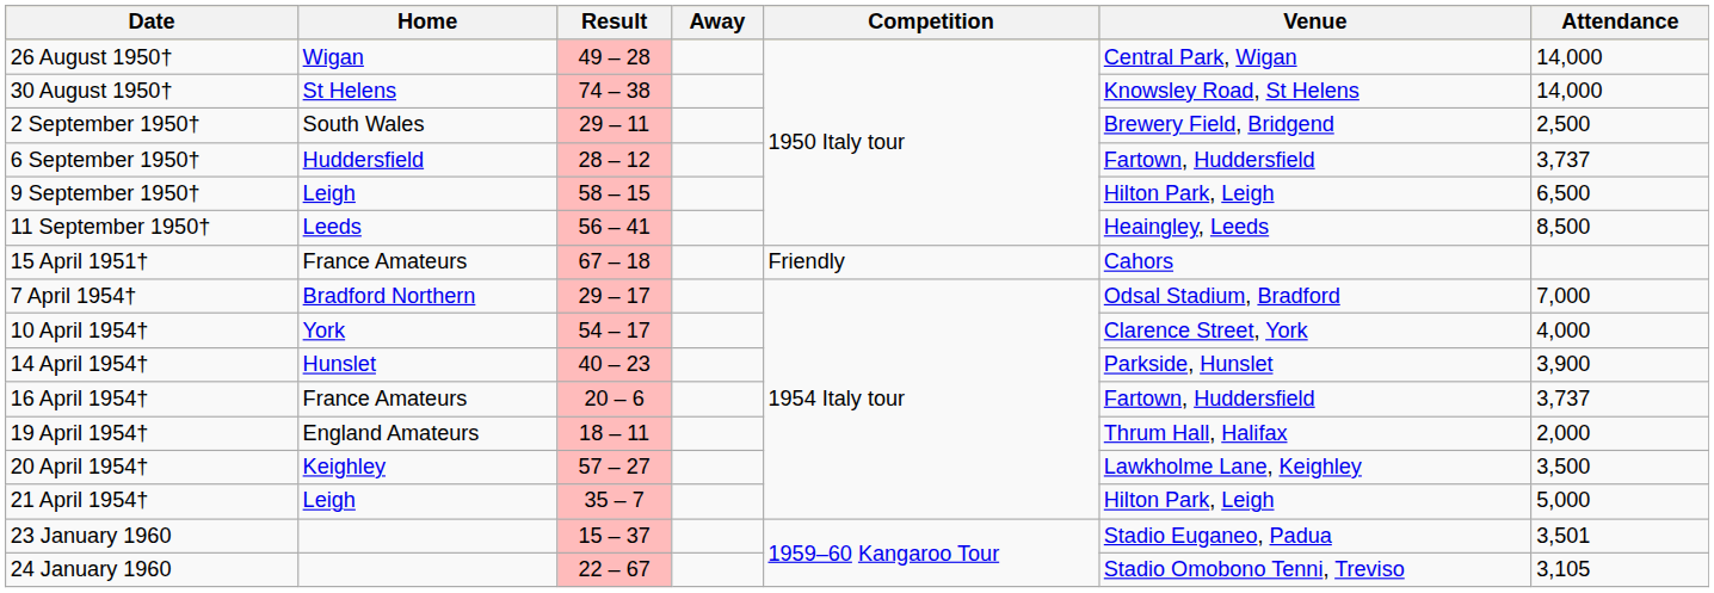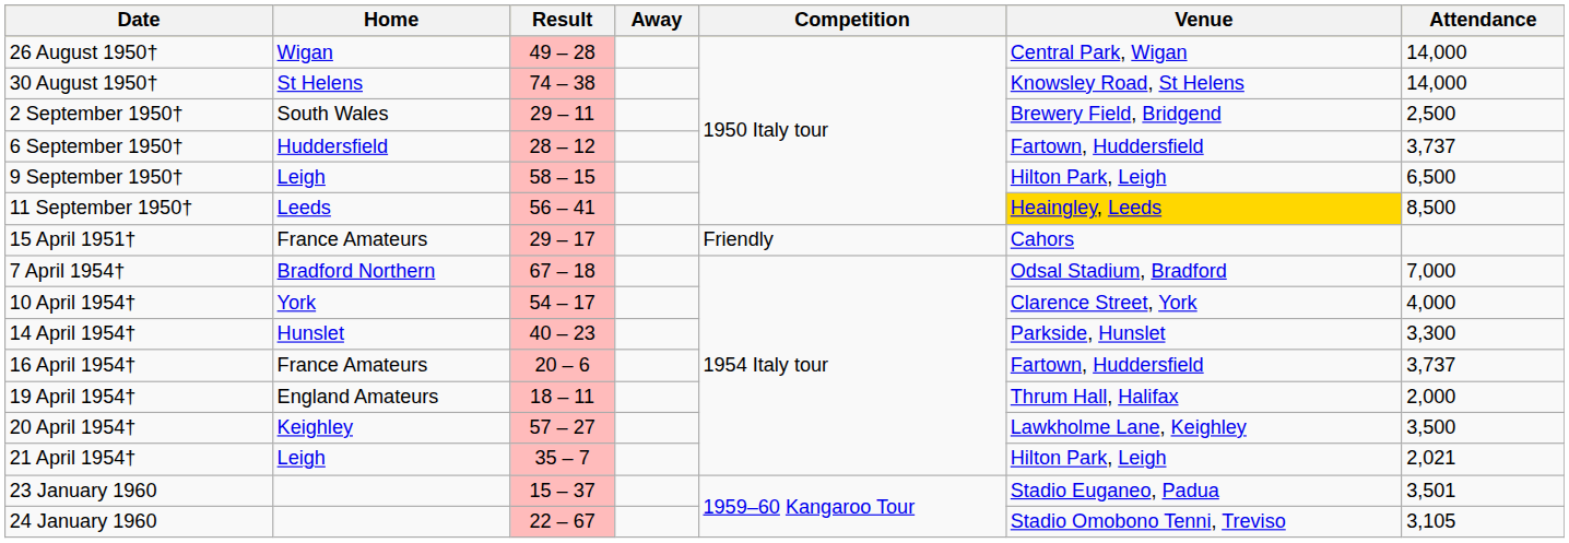 <table class="wikitable" width=100%>
 <tr bgcolor=#bdb76b>
 <th>Date</th>
 <th>Home</th>
 <th>Result</th>
 <th>Away</th>
 <th>Competition</th>
 <th>Venue</th>
 <th>Attendance</th>
 </tr>
 <tr>
 <td>26 August 1950†</td>
 <td> <a href='#'>Wigan</a></td>
 <td style="text-align: center; background: #FFBBBB;">49 – 28</td>
 <td></td>
 <td rowspan="6">1950 Italy tour</td>
 <td><a href='#'>Central Park</a>, <a href='#'>Wigan</a></td>
 <td>14,000</td>
 </tr>
 <tr>
 <td>30 August 1950†</td>
 <td> <a href='#'>St Helens</a></td>
 <td style="text-align: center; background: #FFBBBB;">74 – 38</td>
 <td></td>
 <td><a href='#'>Knowsley Road</a>, <a href='#'>St Helens</a></td>
 <td>14,000</td>
 </tr>
 <tr>
 <td>2 September 1950†</td>
 <td> South Wales</td>
 <td style="text-align: center; background: #FFBBBB;">29 – 11</td>
 <td></td>
 <td><a href='#'>Brewery Field</a>, <a href='#'>Bridgend</a></td>
 <td>2,500</td>
 </tr>
 <tr>
 <td>6 September 1950†</td>
 <td> <a href='#'>Huddersfield</a></td>
 <td style="text-align: center; background: #FFBBBB;">28 – 12</td>
 <td></td>
 <td><a href='#'>Fartown</a>, <a href='#'>Huddersfield</a></td>
 <td>3,737</td>
 </tr>
 <tr>
 <td>9 September 1950†</td>
 <td> <a href='#'>Leigh</a></td>
 <td style="text-align: center; background: #FFBBBB;">58 – 15</td>
 <td></td>
 <td><a href='#'>Hilton Park</a>, <a href='#'>Leigh</a></td>
 <td>6,500</td>
 </tr>
 <tr>
 <td>11 September 1950†</td>
 <td> <a href='#'>Leeds</a></td>
 <td style="text-align: center; background: #FFBBBB;">56 – 41</td>
 <td></td>
-<td><a href='#'>Heaingley</a>, <a href='#'>Leeds</a></td>
+<td style="background: gold;"><a href='#'>Heaingley</a>, <a href='#'>Leeds</a></td>
 <td>8,500</td>
 </tr>
 <tr>
 <td>15 April 1951†</td>
 <td> France Amateurs</td>
-<td style="text-align: center; background: #FFBBBB;">67 – 18</td>
+<td style="text-align: center; background: #FFBBBB;">29 – 17</td>
 <td></td>
 <td>Friendly</td>
 <td><a href='#'>Cahors</a></td>
 <td></td>
 </tr>
 <tr>
 <td>7 April 1954†</td>
 <td> <a href='#'>Bradford Northern</a></td>
-<td style="text-align: center; background: #FFBBBB;">29 – 17</td>
+<td style="text-align: center; background: #FFBBBB;">67 – 18</td>
 <td></td>
 <td rowspan="7">1954 Italy tour</td>
 <td><a href='#'>Odsal Stadium</a>, <a href='#'>Bradford</a></td>
 <td>7,000</td>
 </tr>
 <tr>
 <td>10 April 1954†</td>
 <td> <a href='#'>York</a></td>
 <td style="text-align: center; background: #FFBBBB;">54 – 17</td>
 <td></td>
 <td><a href='#'>Clarence Street</a>, <a href='#'>York</a></td>
 <td>4,000</td>
 </tr>
 <tr>
 <td>14 April 1954†</td>
 <td> <a href='#'>Hunslet</a></td>
 <td style="text-align: center; background: #FFBBBB;">40 – 23</td>
 <td></td>
 <td><a href='#'>Parkside</a>,  <a href='#'>Hunslet</a></td>
-<td>3,900</td>
+<td>3,300</td>
 </tr>
 <tr>
 <td>16 April 1954†</td>
 <td> France Amateurs</td>
 <td style="text-align: center; background: #FFBBBB;">20 – 6</td>
 <td></td>
 <td><a href='#'>Fartown</a>, <a href='#'>Huddersfield</a></td>
 <td>3,737</td>
 </tr>
 <tr>
 <td>19 April 1954†</td>
 <td> England Amateurs</td>
 <td style="text-align: center; background: #FFBBBB;">18 – 11</td>
 <td></td>
 <td><a href='#'>Thrum Hall</a>, <a href='#'>Halifax</a></td>
 <td>2,000</td>
 </tr>
 <tr>
 <td>20 April 1954†</td>
 <td> <a href='#'>Keighley</a></td>
 <td style="text-align: center; background: #FFBBBB;">57 – 27</td>
 <td></td>
 <td><a href='#'>Lawkholme Lane</a>, <a href='#'>Keighley</a></td>
 <td>3,500</td>
 </tr>
 <tr>
 <td>21 April 1954†</td>
 <td> <a href='#'>Leigh</a></td>
 <td style="text-align: center; background: #FFBBBB;">35 – 7</td>
 <td></td>
 <td><a href='#'>Hilton Park</a>, <a href='#'>Leigh</a></td>
-<td>5,000</td>
+<td>2,021</td>
 </tr>
 <tr>
 <td>23 January 1960</td>
 <td></td>
 <td style="text-align: center; background: #FFBBBB;">15 – 37</td>
 <td></td>
 <td rowspan=2><a href='#'>1959–60</a> <a href='#'>Kangaroo Tour</a></td>
 <td><a href='#'>Stadio Euganeo</a>, <a href='#'>Padua</a></td>
 <td>3,501</td>
 </tr>
 <tr>
 <td>24 January 1960</td>
 <td></td>
 <td style="text-align: center; background: #FFBBBB;">22 – 67</td>
 <td></td>
 <td><a href='#'>Stadio Omobono Tenni</a>, <a href='#'>Treviso</a></td>
 <td>3,105</td>
 </tr>
 </table>
